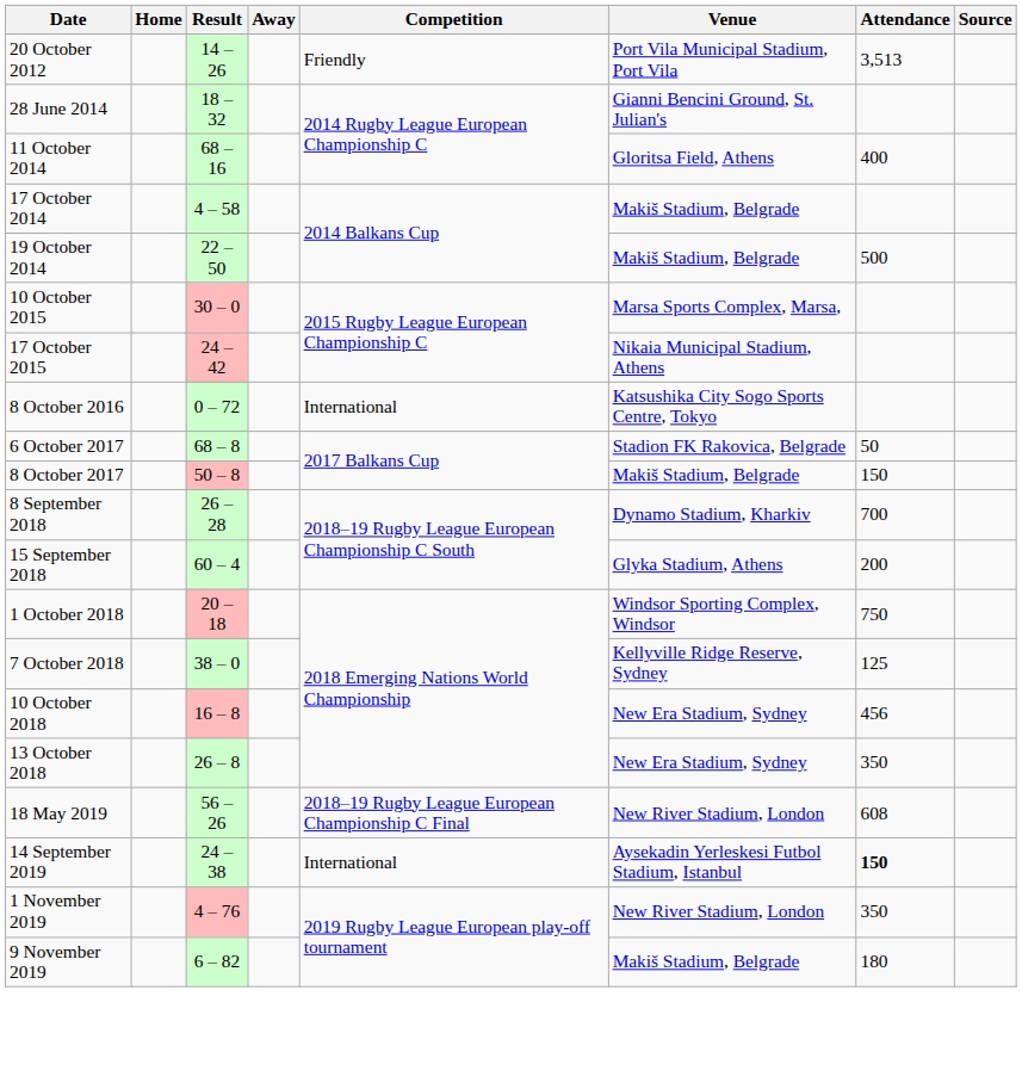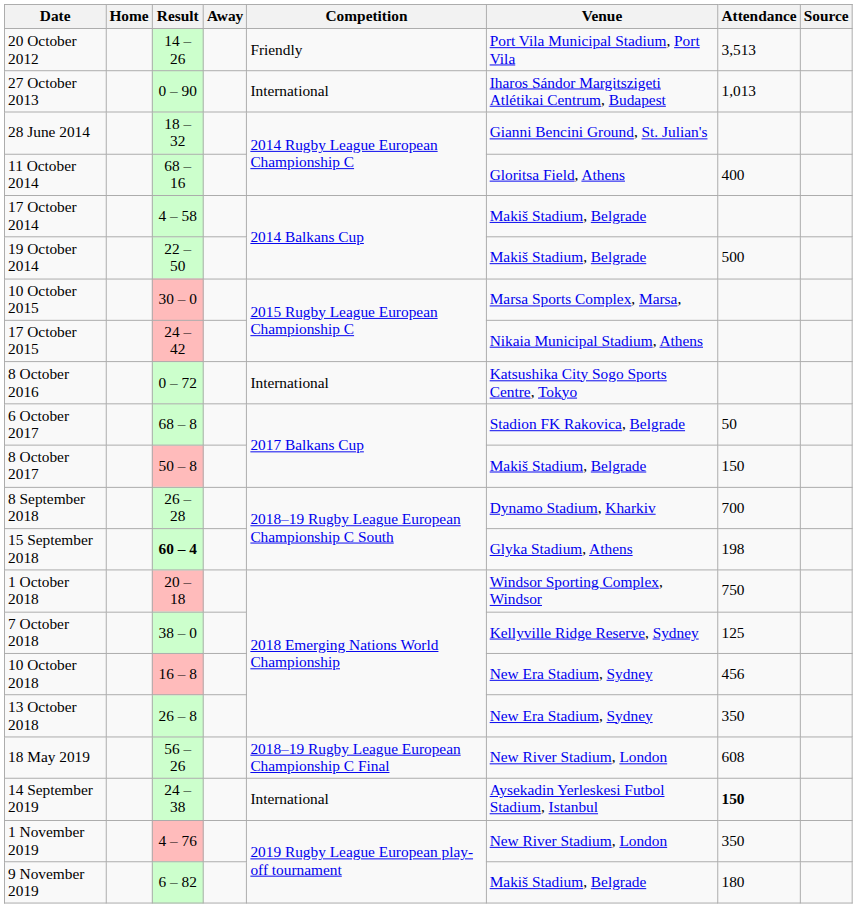 <table class="wikitable" width=100%>
 <tr>
 <th>Date</th>
 <th>Home</th>
 <th>Result</th>
 <th>Away</th>
 <th>Competition</th>
 <th>Venue</th>
 <th>Attendance</th>
 <th>Source</th>
 </tr>
 <tr>
 <td>20 October 2012</td>
 <td></td>
 <td style="text-align: center; background: #CCFFCC;">14 – 26</td>
 <td></td>
 <td>Friendly</td>
 <td><a href='#'>Port Vila Municipal Stadium</a>, <a href='#'>Port Vila</a></td>
 <td>3,513</td>
+<td></td>
+</tr>
+<tr>
+<td>27 October 2013</td>
+<td></td>
+<td style="text-align: center; background: #CCFFCC;">0 – 90</td>
+<td></td>
+<td>International</td>
+<td><a href='#'>Iharos Sándor Margitszigeti Atlétikai Centrum</a>, <a href='#'>Budapest</a></td>
+<td>1,013</td>
 <td></td>
 </tr>
 <tr>
 <td>28 June 2014</td>
 <td></td>
 <td style="text-align: center; background: #CCFFCC;">18 – 32</td>
 <td></td>
 <td rowspan="2"><a href='#'>2014 Rugby League European Championship C</a></td>
 <td><a href='#'>Gianni Bencini Ground</a>, <a href='#'>St. Julian's</a></td>
 <td></td>
 <td></td>
 </tr>
 <tr>
 <td>11 October 2014</td>
 <td></td>
 <td style="text-align: center; background: #CCFFCC;">68 – 16</td>
 <td></td>
 <td><a href='#'>Gloritsa Field</a>, <a href='#'>Athens</a></td>
 <td>400</td>
 <td></td>
 </tr>
 <tr>
 <td>17 October 2014</td>
 <td></td>
 <td style="text-align: center; background: #CCFFCC;">4 – 58</td>
 <td></td>
 <td rowspan="2"><a href='#'>2014 Balkans Cup</a></td>
 <td><a href='#'>Makiš Stadium</a>, <a href='#'>Belgrade</a></td>
 <td></td>
 <td></td>
 </tr>
 <tr>
 <td>19 October 2014</td>
 <td></td>
 <td style="text-align: center; background: #CCFFCC;">22 – 50</td>
 <td></td>
 <td><a href='#'>Makiš Stadium</a>, <a href='#'>Belgrade</a></td>
 <td>500</td>
 <td></td>
 </tr>
 <tr>
 <td>10 October 2015</td>
 <td></td>
 <td style="text-align: center; background: #FFBBBB;">30 – 0</td>
 <td></td>
 <td rowspan="2"><a href='#'>2015 Rugby League European Championship C</a></td>
 <td><a href='#'>Marsa Sports Complex</a>, <a href='#'>Marsa</a>,</td>
 <td></td>
 <td></td>
 </tr>
 <tr>
 <td>17 October 2015</td>
 <td></td>
 <td style="text-align: center; background: #FFBBBB;">24 – 42</td>
 <td></td>
 <td><a href='#'>Nikaia Municipal Stadium</a>, <a href='#'>Athens</a></td>
 <td></td>
 <td></td>
 </tr>
 <tr>
 <td>8 October 2016</td>
 <td></td>
 <td style="text-align: center; background: #CCFFCC;">0 – 72</td>
 <td></td>
 <td>International</td>
 <td><a href='#'>Katsushika City Sogo Sports Centre</a>, <a href='#'>Tokyo</a></td>
 <td></td>
 <td></td>
 </tr>
 <tr>
 <td>6 October 2017</td>
 <td></td>
 <td style="text-align: center; background: #CCFFCC;">68 – 8</td>
 <td></td>
 <td rowspan="2"><a href='#'>2017 Balkans Cup</a></td>
 <td><a href='#'>Stadion FK Rakovica</a>, <a href='#'>Belgrade</a></td>
 <td>50</td>
 <td></td>
 </tr>
 <tr>
 <td>8 October 2017</td>
 <td></td>
 <td style="text-align: center; background: #FFBBBB;">50 – 8</td>
 <td></td>
 <td><a href='#'>Makiš Stadium</a>, <a href='#'>Belgrade</a></td>
 <td>150</td>
 <td></td>
 </tr>
 <tr>
 <td>8 September 2018</td>
 <td></td>
 <td style="text-align: center; background: #CCFFCC;">26 – 28</td>
 <td></td>
 <td rowspan="2"><a href='#'>2018–19 Rugby League European Championship C South</a></td>
 <td><a href='#'>Dynamo Stadium</a>, <a href='#'>Kharkiv</a></td>
 <td>700</td>
 <td></td>
 </tr>
 <tr>
 <td>15 September 2018</td>
 <td></td>
-<td style="text-align: center; background: #CCFFCC;">60 – 4</td>
+<td style="text-align: center; background: #CCFFCC;"><strong>60 – 4</strong></td>
 <td></td>
 <td><a href='#'>Glyka Stadium</a>, <a href='#'>Athens</a></td>
-<td>200</td>
+<td>198</td>
 <td></td>
 </tr>
 <tr>
 <td>1 October 2018</td>
 <td></td>
 <td style="text-align: center; background: #FFBBBB;">20 – 18</td>
 <td></td>
 <td rowspan="4"><a href='#'>2018 Emerging Nations World Championship</a></td>
 <td><a href='#'>Windsor Sporting Complex</a>, <a href='#'>Windsor</a></td>
 <td>750</td>
 <td></td>
 </tr>
 <tr>
 <td>7 October 2018</td>
 <td></td>
 <td style="text-align: center; background: #CCFFCC;">38 – 0</td>
 <td></td>
 <td><a href='#'>Kellyville Ridge Reserve</a>, <a href='#'>Sydney</a></td>
 <td>125</td>
 <td></td>
 </tr>
 <tr>
 <td>10 October 2018</td>
 <td></td>
 <td style="text-align: center; background: #FFBBBB;">16 – 8</td>
 <td></td>
 <td><a href='#'>New Era Stadium</a>, <a href='#'>Sydney</a></td>
 <td>456</td>
 <td></td>
 </tr>
 <tr>
 <td>13 October 2018</td>
 <td></td>
 <td style="text-align: center; background: #CCFFCC;">26 – 8</td>
 <td></td>
 <td><a href='#'>New Era Stadium</a>, <a href='#'>Sydney</a></td>
 <td>350</td>
 <td></td>
 </tr>
 <tr>
 <td>18 May 2019</td>
 <td></td>
 <td style="text-align: center; background: #CCFFCC;">56 – 26</td>
 <td></td>
 <td><a href='#'>2018–19 Rugby League European Championship C Final</a></td>
 <td><a href='#'>New River Stadium</a>, <a href='#'>London</a></td>
 <td>608</td>
 <td></td>
 </tr>
 <tr>
 <td>14 September 2019</td>
 <td></td>
 <td style="text-align: center; background: #CCFFCC;">24 – 38</td>
 <td></td>
 <td>International</td>
 <td><a href='#'>Aysekadin Yerleskesi Futbol Stadium</a>, <a href='#'>Istanbul</a></td>
 <td><strong>150</strong></td>
 <td></td>
 </tr>
 <tr>
 <td>1 November 2019</td>
 <td></td>
 <td style="text-align: center; background: #FFBBBB;">4 – 76</td>
 <td></td>
 <td rowspan="2"><a href='#'>2019 Rugby League European play-off tournament</a></td>
 <td><a href='#'>New River Stadium</a>, <a href='#'>London</a></td>
 <td>350</td>
 <td></td>
 </tr>
 <tr>
 <td>9 November 2019</td>
 <td></td>
 <td style="text-align: center; background: #CCFFCC;">6 – 82</td>
 <td></td>
 <td><a href='#'>Makiš Stadium</a>, <a href='#'>Belgrade</a></td>
 <td>180</td>
 <td></td>
 </tr>
 </table>
